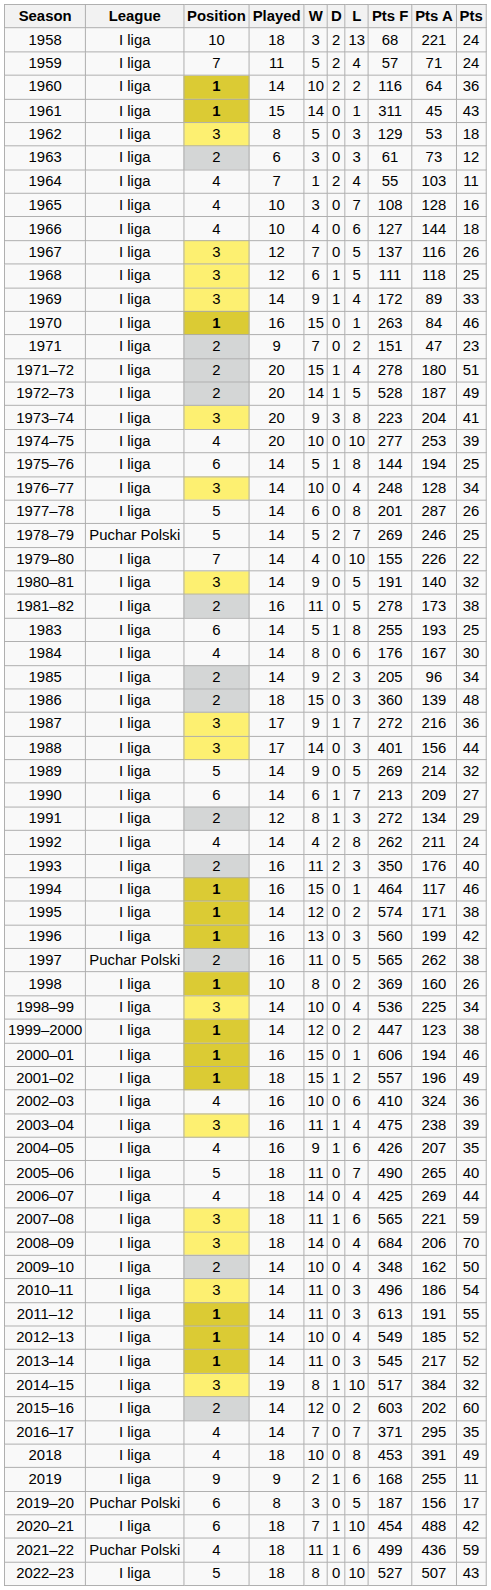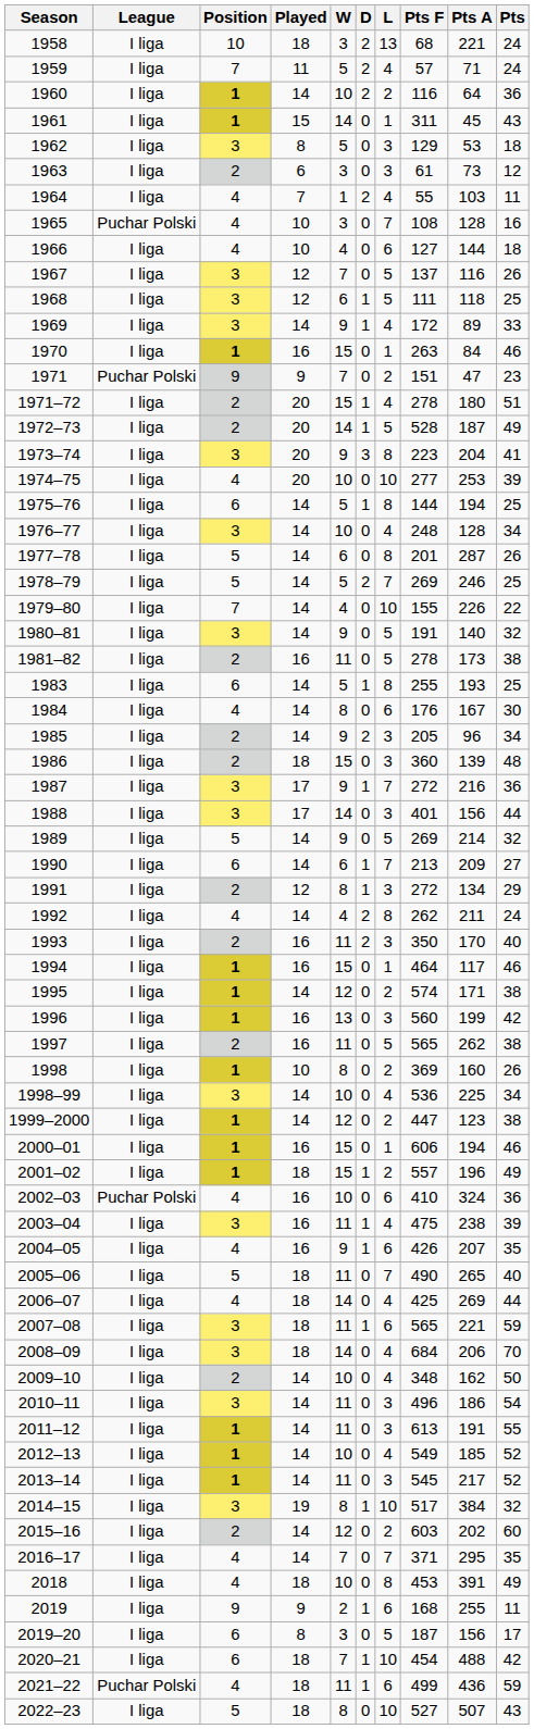 <table class="wikitable" style="text-align: center">
 <tr>
 <th>Season</th>
 <th>League</th>
 <th>Position</th>
 <th>Played</th>
 <th>W</th>
 <th>D</th>
 <th>L</th>
 <th>Pts F</th>
 <th>Pts A</th>
 <th>Pts</th>
 </tr>
 <tr>
 <td>1958</td>
 <td>I liga</td>
 <td>10</td>
 <td>18</td>
 <td>3</td>
 <td>2</td>
 <td>13</td>
 <td>68</td>
 <td>221</td>
 <td>24</td>
 </tr>
 <tr>
 <td>1959</td>
 <td>I liga</td>
 <td>7</td>
 <td>11</td>
 <td>5</td>
 <td>2</td>
 <td>4</td>
 <td>57</td>
 <td>71</td>
 <td>24</td>
 </tr>
 <tr>
 <td>1960</td>
 <td>I liga</td>
 <td bgcolor="#dbcb34"><strong>1</strong></td>
 <td>14</td>
 <td>10</td>
 <td>2</td>
 <td>2</td>
 <td>116</td>
 <td>64</td>
 <td>36</td>
 </tr>
 <tr>
 <td>1961</td>
 <td>I liga</td>
 <td bgcolor="#dbcb34"><strong>1</strong></td>
 <td>15</td>
 <td>14</td>
 <td>0</td>
 <td>1</td>
 <td>311</td>
 <td>45</td>
 <td>43</td>
 </tr>
 <tr>
 <td>1962</td>
 <td>I liga</td>
 <td bgcolor="#fdf071">3</td>
 <td>8</td>
 <td>5</td>
 <td>0</td>
 <td>3</td>
 <td>129</td>
 <td>53</td>
 <td>18</td>
 </tr>
 <tr>
 <td>1963</td>
 <td>I liga</td>
 <td bgcolor="#d4d6d6">2</td>
 <td>6</td>
 <td>3</td>
 <td>0</td>
 <td>3</td>
 <td>61</td>
 <td>73</td>
 <td>12</td>
 </tr>
 <tr>
 <td>1964</td>
 <td>I liga</td>
 <td>4</td>
 <td>7</td>
 <td>1</td>
 <td>2</td>
 <td>4</td>
 <td>55</td>
 <td>103</td>
 <td>11</td>
 </tr>
 <tr>
 <td>1965</td>
-<td>I liga</td>
+<td>Puchar Polski</td>
 <td>4</td>
 <td>10</td>
 <td>3</td>
 <td>0</td>
 <td>7</td>
 <td>108</td>
 <td>128</td>
 <td>16</td>
 </tr>
 <tr>
 <td>1966</td>
 <td>I liga</td>
 <td>4</td>
 <td>10</td>
 <td>4</td>
 <td>0</td>
 <td>6</td>
 <td>127</td>
 <td>144</td>
 <td>18</td>
 </tr>
 <tr>
 <td>1967</td>
 <td>I liga</td>
 <td bgcolor="#fdf071">3</td>
 <td>12</td>
 <td>7</td>
 <td>0</td>
 <td>5</td>
 <td>137</td>
 <td>116</td>
 <td>26</td>
 </tr>
 <tr>
 <td>1968</td>
 <td>I liga</td>
 <td bgcolor="#fdf071">3</td>
 <td>12</td>
 <td>6</td>
 <td>1</td>
 <td>5</td>
 <td>111</td>
 <td>118</td>
 <td>25</td>
 </tr>
 <tr>
 <td>1969</td>
 <td>I liga</td>
 <td bgcolor="#fdf071">3</td>
 <td>14</td>
 <td>9</td>
 <td>1</td>
 <td>4</td>
 <td>172</td>
 <td>89</td>
 <td>33</td>
 </tr>
 <tr>
 <td>1970</td>
 <td>I liga</td>
 <td bgcolor="#dbcb34"><strong>1</strong></td>
 <td>16</td>
 <td>15</td>
 <td>0</td>
 <td>1</td>
 <td>263</td>
 <td>84</td>
 <td>46</td>
 </tr>
 <tr>
 <td>1971</td>
-<td>I liga</td>
-<td bgcolor="#d4d6d6">2</td>
+<td>Puchar Polski</td>
+<td bgcolor="#d4d6d6">9</td>
 <td>9</td>
 <td>7</td>
 <td>0</td>
 <td>2</td>
 <td>151</td>
 <td>47</td>
 <td>23</td>
 </tr>
 <tr>
 <td>1971–72</td>
 <td>I liga</td>
 <td bgcolor="#d4d6d6">2</td>
 <td>20</td>
 <td>15</td>
 <td>1</td>
 <td>4</td>
 <td>278</td>
 <td>180</td>
 <td>51</td>
 </tr>
 <tr>
 <td>1972–73</td>
 <td>I liga</td>
 <td bgcolor="#d4d6d6">2</td>
 <td>20</td>
 <td>14</td>
 <td>1</td>
 <td>5</td>
 <td>528</td>
 <td>187</td>
 <td>49</td>
 </tr>
 <tr>
 <td>1973–74</td>
 <td>I liga</td>
 <td bgcolor="#fdf071">3</td>
 <td>20</td>
 <td>9</td>
 <td>3</td>
 <td>8</td>
 <td>223</td>
 <td>204</td>
 <td>41</td>
 </tr>
 <tr>
 <td>1974–75</td>
 <td>I liga</td>
 <td>4</td>
 <td>20</td>
 <td>10</td>
 <td>0</td>
 <td>10</td>
 <td>277</td>
 <td>253</td>
 <td>39</td>
 </tr>
 <tr>
 <td>1975–76</td>
 <td>I liga</td>
 <td>6</td>
 <td>14</td>
 <td>5</td>
 <td>1</td>
 <td>8</td>
 <td>144</td>
 <td>194</td>
 <td>25</td>
 </tr>
 <tr>
 <td>1976–77</td>
 <td>I liga</td>
 <td bgcolor="#fdf071">3</td>
 <td>14</td>
 <td>10</td>
 <td>0</td>
 <td>4</td>
 <td>248</td>
 <td>128</td>
 <td>34</td>
 </tr>
 <tr>
 <td>1977–78</td>
 <td>I liga</td>
 <td>5</td>
 <td>14</td>
 <td>6</td>
 <td>0</td>
 <td>8</td>
 <td>201</td>
 <td>287</td>
 <td>26</td>
 </tr>
 <tr>
 <td>1978–79</td>
-<td>Puchar Polski</td>
+<td>I liga</td>
 <td>5</td>
 <td>14</td>
 <td>5</td>
 <td>2</td>
 <td>7</td>
 <td>269</td>
 <td>246</td>
 <td>25</td>
 </tr>
 <tr>
 <td>1979–80</td>
 <td>I liga</td>
 <td>7</td>
 <td>14</td>
 <td>4</td>
 <td>0</td>
 <td>10</td>
 <td>155</td>
 <td>226</td>
 <td>22</td>
 </tr>
 <tr>
 <td>1980–81</td>
 <td>I liga</td>
 <td bgcolor="#fdf071">3</td>
 <td>14</td>
 <td>9</td>
 <td>0</td>
 <td>5</td>
 <td>191</td>
 <td>140</td>
 <td>32</td>
 </tr>
 <tr>
 <td>1981–82</td>
 <td>I liga</td>
 <td bgcolor="#d4d6d6">2</td>
 <td>16</td>
 <td>11</td>
 <td>0</td>
 <td>5</td>
 <td>278</td>
 <td>173</td>
 <td>38</td>
 </tr>
 <tr>
 <td>1983</td>
 <td>I liga</td>
 <td>6</td>
 <td>14</td>
 <td>5</td>
 <td>1</td>
 <td>8</td>
 <td>255</td>
 <td>193</td>
 <td>25</td>
 </tr>
 <tr>
 <td>1984</td>
 <td>I liga</td>
 <td>4</td>
 <td>14</td>
 <td>8</td>
 <td>0</td>
 <td>6</td>
 <td>176</td>
 <td>167</td>
 <td>30</td>
 </tr>
 <tr>
 <td>1985</td>
 <td>I liga</td>
 <td bgcolor="#d4d6d6">2</td>
 <td>14</td>
 <td>9</td>
 <td>2</td>
 <td>3</td>
 <td>205</td>
 <td>96</td>
 <td>34</td>
 </tr>
 <tr>
 <td>1986</td>
 <td>I liga</td>
 <td bgcolor="#d4d6d6">2</td>
 <td>18</td>
 <td>15</td>
 <td>0</td>
 <td>3</td>
 <td>360</td>
 <td>139</td>
 <td>48</td>
 </tr>
 <tr>
 <td>1987</td>
 <td>I liga</td>
 <td bgcolor="#fdf071">3</td>
 <td>17</td>
 <td>9</td>
 <td>1</td>
 <td>7</td>
 <td>272</td>
 <td>216</td>
 <td>36</td>
 </tr>
 <tr>
 <td>1988</td>
 <td>I liga</td>
 <td bgcolor="#fdf071">3</td>
 <td>17</td>
 <td>14</td>
 <td>0</td>
 <td>3</td>
 <td>401</td>
 <td>156</td>
 <td>44</td>
 </tr>
 <tr>
 <td>1989</td>
 <td>I liga</td>
 <td>5</td>
 <td>14</td>
 <td>9</td>
 <td>0</td>
 <td>5</td>
 <td>269</td>
 <td>214</td>
 <td>32</td>
 </tr>
 <tr>
 <td>1990</td>
 <td>I liga</td>
 <td>6</td>
 <td>14</td>
 <td>6</td>
 <td>1</td>
 <td>7</td>
 <td>213</td>
 <td>209</td>
 <td>27</td>
 </tr>
 <tr>
 <td>1991</td>
 <td>I liga</td>
 <td bgcolor="#d4d6d6">2</td>
 <td>12</td>
 <td>8</td>
 <td>1</td>
 <td>3</td>
 <td>272</td>
 <td>134</td>
 <td>29</td>
 </tr>
 <tr>
 <td>1992</td>
 <td>I liga</td>
 <td>4</td>
 <td>14</td>
 <td>4</td>
 <td>2</td>
 <td>8</td>
 <td>262</td>
 <td>211</td>
 <td>24</td>
 </tr>
 <tr>
 <td>1993</td>
 <td>I liga</td>
 <td bgcolor="#d4d6d6">2</td>
 <td>16</td>
 <td>11</td>
 <td>2</td>
 <td>3</td>
 <td>350</td>
-<td>176</td>
+<td>170</td>
 <td>40</td>
 </tr>
 <tr>
 <td>1994</td>
 <td>I liga</td>
 <td bgcolor="#dbcb34"><strong>1</strong></td>
 <td>16</td>
 <td>15</td>
 <td>0</td>
 <td>1</td>
 <td>464</td>
 <td>117</td>
 <td>46</td>
 </tr>
 <tr>
 <td>1995</td>
 <td>I liga</td>
 <td bgcolor="#dbcb34"><strong>1</strong></td>
 <td>14</td>
 <td>12</td>
 <td>0</td>
 <td>2</td>
 <td>574</td>
 <td>171</td>
 <td>38</td>
 </tr>
 <tr>
 <td>1996</td>
 <td>I liga</td>
 <td bgcolor="#dbcb34"><strong>1</strong></td>
 <td>16</td>
 <td>13</td>
 <td>0</td>
 <td>3</td>
 <td>560</td>
 <td>199</td>
 <td>42</td>
 </tr>
 <tr>
 <td>1997</td>
-<td>Puchar Polski</td>
+<td>I liga</td>
 <td bgcolor="#d4d6d6">2</td>
 <td>16</td>
 <td>11</td>
 <td>0</td>
 <td>5</td>
 <td>565</td>
 <td>262</td>
 <td>38</td>
 </tr>
 <tr>
 <td>1998</td>
 <td>I liga</td>
 <td bgcolor="#dbcb34"><strong>1</strong></td>
 <td>10</td>
 <td>8</td>
 <td>0</td>
 <td>2</td>
 <td>369</td>
 <td>160</td>
 <td>26</td>
 </tr>
 <tr>
 <td>1998–99</td>
 <td>I liga</td>
 <td bgcolor="#fdf071">3</td>
 <td>14</td>
 <td>10</td>
 <td>0</td>
 <td>4</td>
 <td>536</td>
 <td>225</td>
 <td>34</td>
 </tr>
 <tr>
 <td>1999–2000</td>
 <td>I liga</td>
 <td bgcolor="#dbcb34"><strong>1</strong></td>
 <td>14</td>
 <td>12</td>
 <td>0</td>
 <td>2</td>
 <td>447</td>
 <td>123</td>
 <td>38</td>
 </tr>
 <tr>
 <td>2000–01</td>
 <td>I liga</td>
 <td bgcolor="#dbcb34"><strong>1</strong></td>
 <td>16</td>
 <td>15</td>
 <td>0</td>
 <td>1</td>
 <td>606</td>
 <td>194</td>
 <td>46</td>
 </tr>
 <tr>
 <td>2001–02</td>
 <td>I liga</td>
 <td bgcolor="#dbcb34"><strong>1</strong></td>
 <td>18</td>
 <td>15</td>
 <td>1</td>
 <td>2</td>
 <td>557</td>
 <td>196</td>
 <td>49</td>
 </tr>
 <tr>
 <td>2002–03</td>
-<td>I liga</td>
+<td>Puchar Polski</td>
 <td>4</td>
 <td>16</td>
 <td>10</td>
 <td>0</td>
 <td>6</td>
 <td>410</td>
 <td>324</td>
 <td>36</td>
 </tr>
 <tr>
 <td>2003–04</td>
 <td>I liga</td>
 <td bgcolor="#fdf071">3</td>
 <td>16</td>
 <td>11</td>
 <td>1</td>
 <td>4</td>
 <td>475</td>
 <td>238</td>
 <td>39</td>
 </tr>
 <tr>
 <td>2004–05</td>
 <td>I liga</td>
 <td>4</td>
 <td>16</td>
 <td>9</td>
 <td>1</td>
 <td>6</td>
 <td>426</td>
 <td>207</td>
 <td>35</td>
 </tr>
 <tr>
 <td>2005–06</td>
 <td>I liga</td>
 <td>5</td>
 <td>18</td>
 <td>11</td>
 <td>0</td>
 <td>7</td>
 <td>490</td>
 <td>265</td>
 <td>40</td>
 </tr>
 <tr>
 <td>2006–07</td>
 <td>I liga</td>
 <td>4</td>
 <td>18</td>
 <td>14</td>
 <td>0</td>
 <td>4</td>
 <td>425</td>
 <td>269</td>
 <td>44</td>
 </tr>
 <tr>
 <td>2007–08</td>
 <td>I liga</td>
 <td bgcolor="#fdf071">3</td>
 <td>18</td>
 <td>11</td>
 <td>1</td>
 <td>6</td>
 <td>565</td>
 <td>221</td>
 <td>59</td>
 </tr>
 <tr>
 <td>2008–09</td>
 <td>I liga</td>
 <td bgcolor="#fdf071">3</td>
 <td>18</td>
 <td>14</td>
 <td>0</td>
 <td>4</td>
 <td>684</td>
 <td>206</td>
 <td>70</td>
 </tr>
 <tr>
 <td>2009–10</td>
 <td>I liga</td>
 <td bgcolor="#d4d6d6">2</td>
 <td>14</td>
 <td>10</td>
 <td>0</td>
 <td>4</td>
 <td>348</td>
 <td>162</td>
 <td>50</td>
 </tr>
 <tr>
 <td>2010–11</td>
 <td>I liga</td>
 <td bgcolor="#fdf071">3</td>
 <td>14</td>
 <td>11</td>
 <td>0</td>
 <td>3</td>
 <td>496</td>
 <td>186</td>
 <td>54</td>
 </tr>
 <tr>
 <td>2011–12</td>
 <td>I liga</td>
 <td bgcolor="#dbcb34"><strong>1</strong></td>
 <td>14</td>
 <td>11</td>
 <td>0</td>
 <td>3</td>
 <td>613</td>
 <td>191</td>
 <td>55</td>
 </tr>
 <tr>
 <td>2012–13</td>
 <td>I liga</td>
 <td bgcolor="#dbcb34"><strong>1</strong></td>
 <td>14</td>
 <td>10</td>
 <td>0</td>
 <td>4</td>
 <td>549</td>
 <td>185</td>
 <td>52</td>
 </tr>
 <tr>
 <td>2013–14</td>
 <td>I liga</td>
 <td bgcolor="#dbcb34"><strong>1</strong></td>
 <td>14</td>
 <td>11</td>
 <td>0</td>
 <td>3</td>
 <td>545</td>
 <td>217</td>
 <td>52</td>
 </tr>
 <tr>
 <td>2014–15</td>
 <td>I liga</td>
 <td bgcolor="#fdf071">3</td>
 <td>19</td>
 <td>8</td>
 <td>1</td>
 <td>10</td>
 <td>517</td>
 <td>384</td>
 <td>32</td>
 </tr>
 <tr>
 <td>2015–16</td>
 <td>I liga</td>
 <td bgcolor="#d4d6d6">2</td>
 <td>14</td>
 <td>12</td>
 <td>0</td>
 <td>2</td>
 <td>603</td>
 <td>202</td>
 <td>60</td>
 </tr>
 <tr>
 <td>2016–17</td>
 <td>I liga</td>
 <td>4</td>
 <td>14</td>
 <td>7</td>
 <td>0</td>
 <td>7</td>
 <td>371</td>
 <td>295</td>
 <td>35</td>
 </tr>
 <tr>
 <td>2018</td>
 <td>I liga</td>
 <td>4</td>
 <td>18</td>
 <td>10</td>
 <td>0</td>
 <td>8</td>
 <td>453</td>
 <td>391</td>
 <td>49</td>
 </tr>
 <tr>
 <td>2019</td>
 <td>I liga</td>
 <td>9</td>
 <td>9</td>
 <td>2</td>
 <td>1</td>
 <td>6</td>
 <td>168</td>
 <td>255</td>
 <td>11</td>
 </tr>
 <tr>
 <td>2019–20 </td>
-<td>Puchar Polski</td>
+<td>I liga</td>
 <td>6</td>
 <td>8</td>
 <td>3</td>
 <td>0</td>
 <td>5</td>
 <td>187</td>
 <td>156</td>
 <td>17</td>
 </tr>
 <tr>
 <td>2020–21</td>
 <td>I liga</td>
 <td>6</td>
 <td>18</td>
 <td>7</td>
 <td>1</td>
 <td>10</td>
 <td>454</td>
 <td>488</td>
 <td>42</td>
 </tr>
 <tr>
 <td>2021–22</td>
 <td>Puchar Polski</td>
 <td>4</td>
 <td>18</td>
 <td>11</td>
 <td>1</td>
 <td>6</td>
 <td>499</td>
 <td>436</td>
 <td>59</td>
 </tr>
 <tr>
 <td>2022–23</td>
 <td>I liga</td>
 <td>5</td>
 <td>18</td>
 <td>8</td>
 <td>0</td>
 <td>10</td>
 <td>527</td>
 <td>507</td>
 <td>43</td>
 </tr>
 </table>
